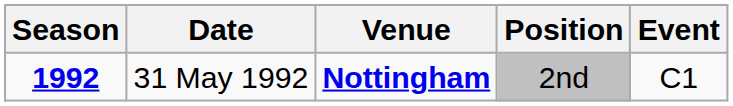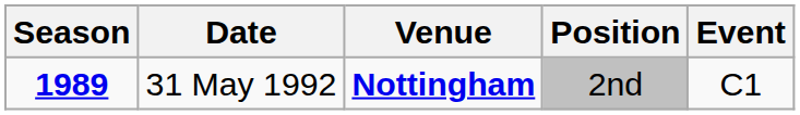 <table class="wikitable" style="text-align:center; font-size:95%;">
 <tr>
 <th>Season</th>
 <th>Date</th>
 <th>Venue</th>
 <th>Position</th>
 <th>Event</th>
 </tr>
 <tr>
-<td><strong><a href='#'>1992</a></strong></td>
+<td><strong><a href='#'>1989</a></strong></td>
 <td align=right>31 May 1992</td>
 <td align=left><strong><a href='#'>Nottingham</a></strong></td>
 <td bgcolor=silver>2nd</td>
 <td>C1</td>
 </tr>
 </table>
